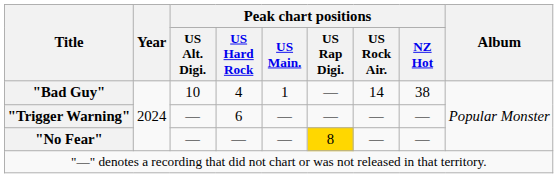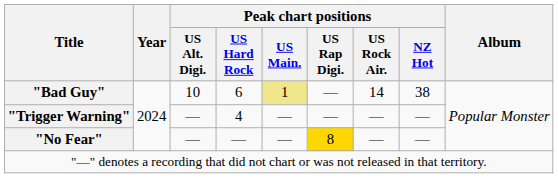 <table class="wikitable plainrowheaders" style="text-align:center;">
 <tr>
 <th scope="col" rowspan="2">Title</th>
 <th scope="col" rowspan="2">Year</th>
 <th scope="col" colspan="6">Peak chart positions</th>
 <th scope="col" rowspan="2">Album</th>
 </tr>
 <tr>
 <th scope="col" style="width:3em;font-size:90%;">US Alt. Digi.</th>
 <th scope="col" style="width:3em;font-size:90%;"><a href='#'>US Hard Rock</a><br></th>
 <th scope="col" style="width:3em;font-size:90%;"><a href='#'>US<br> Main.</a><br></th>
 <th scope="col" style="width:3em;font-size:90%;">US Rap Digi.<br></th>
 <th scope="col" style="width:3em;font-size:90%;">US Rock Air.</th>
 <th scope="col" style="width:3em;font-size:90%;"><a href='#'>NZ<br>Hot</a><br></th>
 </tr>
 <tr>
 <th scope="row">"Bad Guy"<br></th>
 <td rowspan="3">2024</td>
 <td>10</td>
-<td>4</td>
-<td>1</td>
+<td>6</td>
+<td style="background: khaki;">1</td>
 <td>—</td>
 <td>14</td>
 <td>38</td>
 <td rowspan="3"><em>Popular Monster</em></td>
 </tr>
 <tr>
 <th scope="row">"Trigger Warning"</th>
 <td>—</td>
-<td>6</td>
+<td>4</td>
 <td>—</td>
 <td>—</td>
 <td>—</td>
 <td>—</td>
 </tr>
 <tr>
 <th scope="row">"No Fear"</th>
 <td>—</td>
 <td>—</td>
 <td>—</td>
 <td style="background: gold;">8</td>
 <td>—</td>
 <td>—</td>
 </tr>
 <tr>
 <td colspan="9" style="font-size:90%">"—" denotes a recording that did not chart or was not released in that territory.</td>
 </tr>
 </table>
